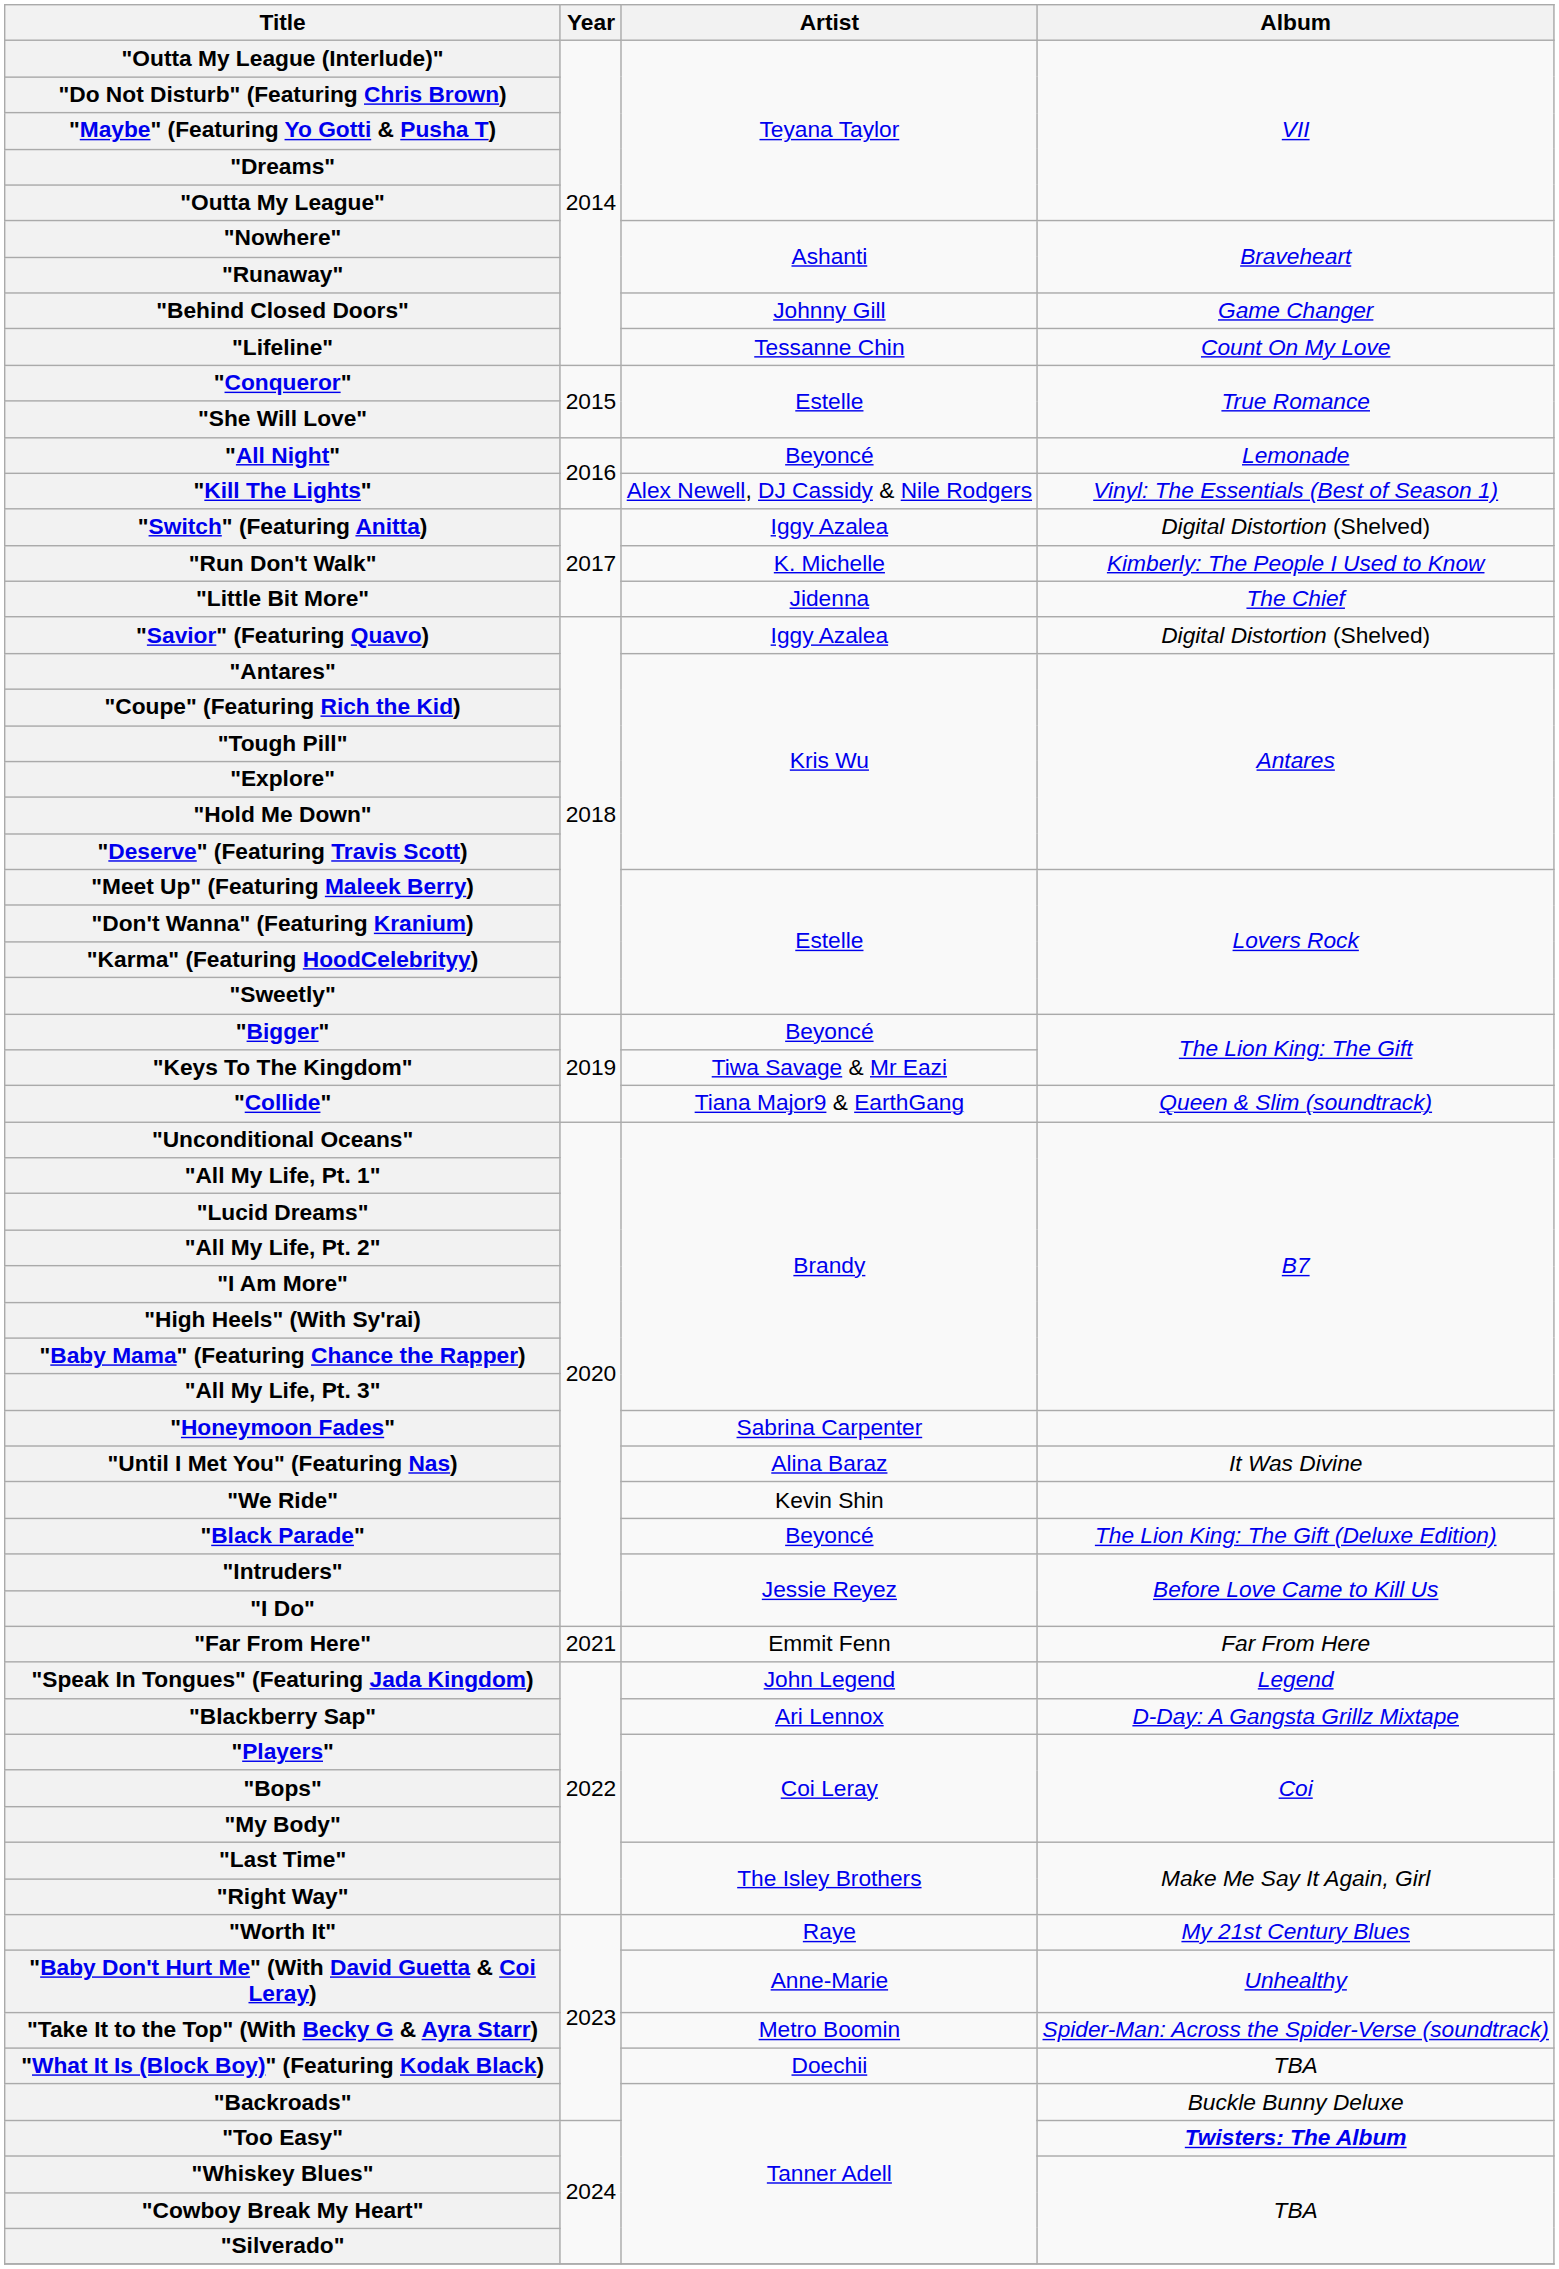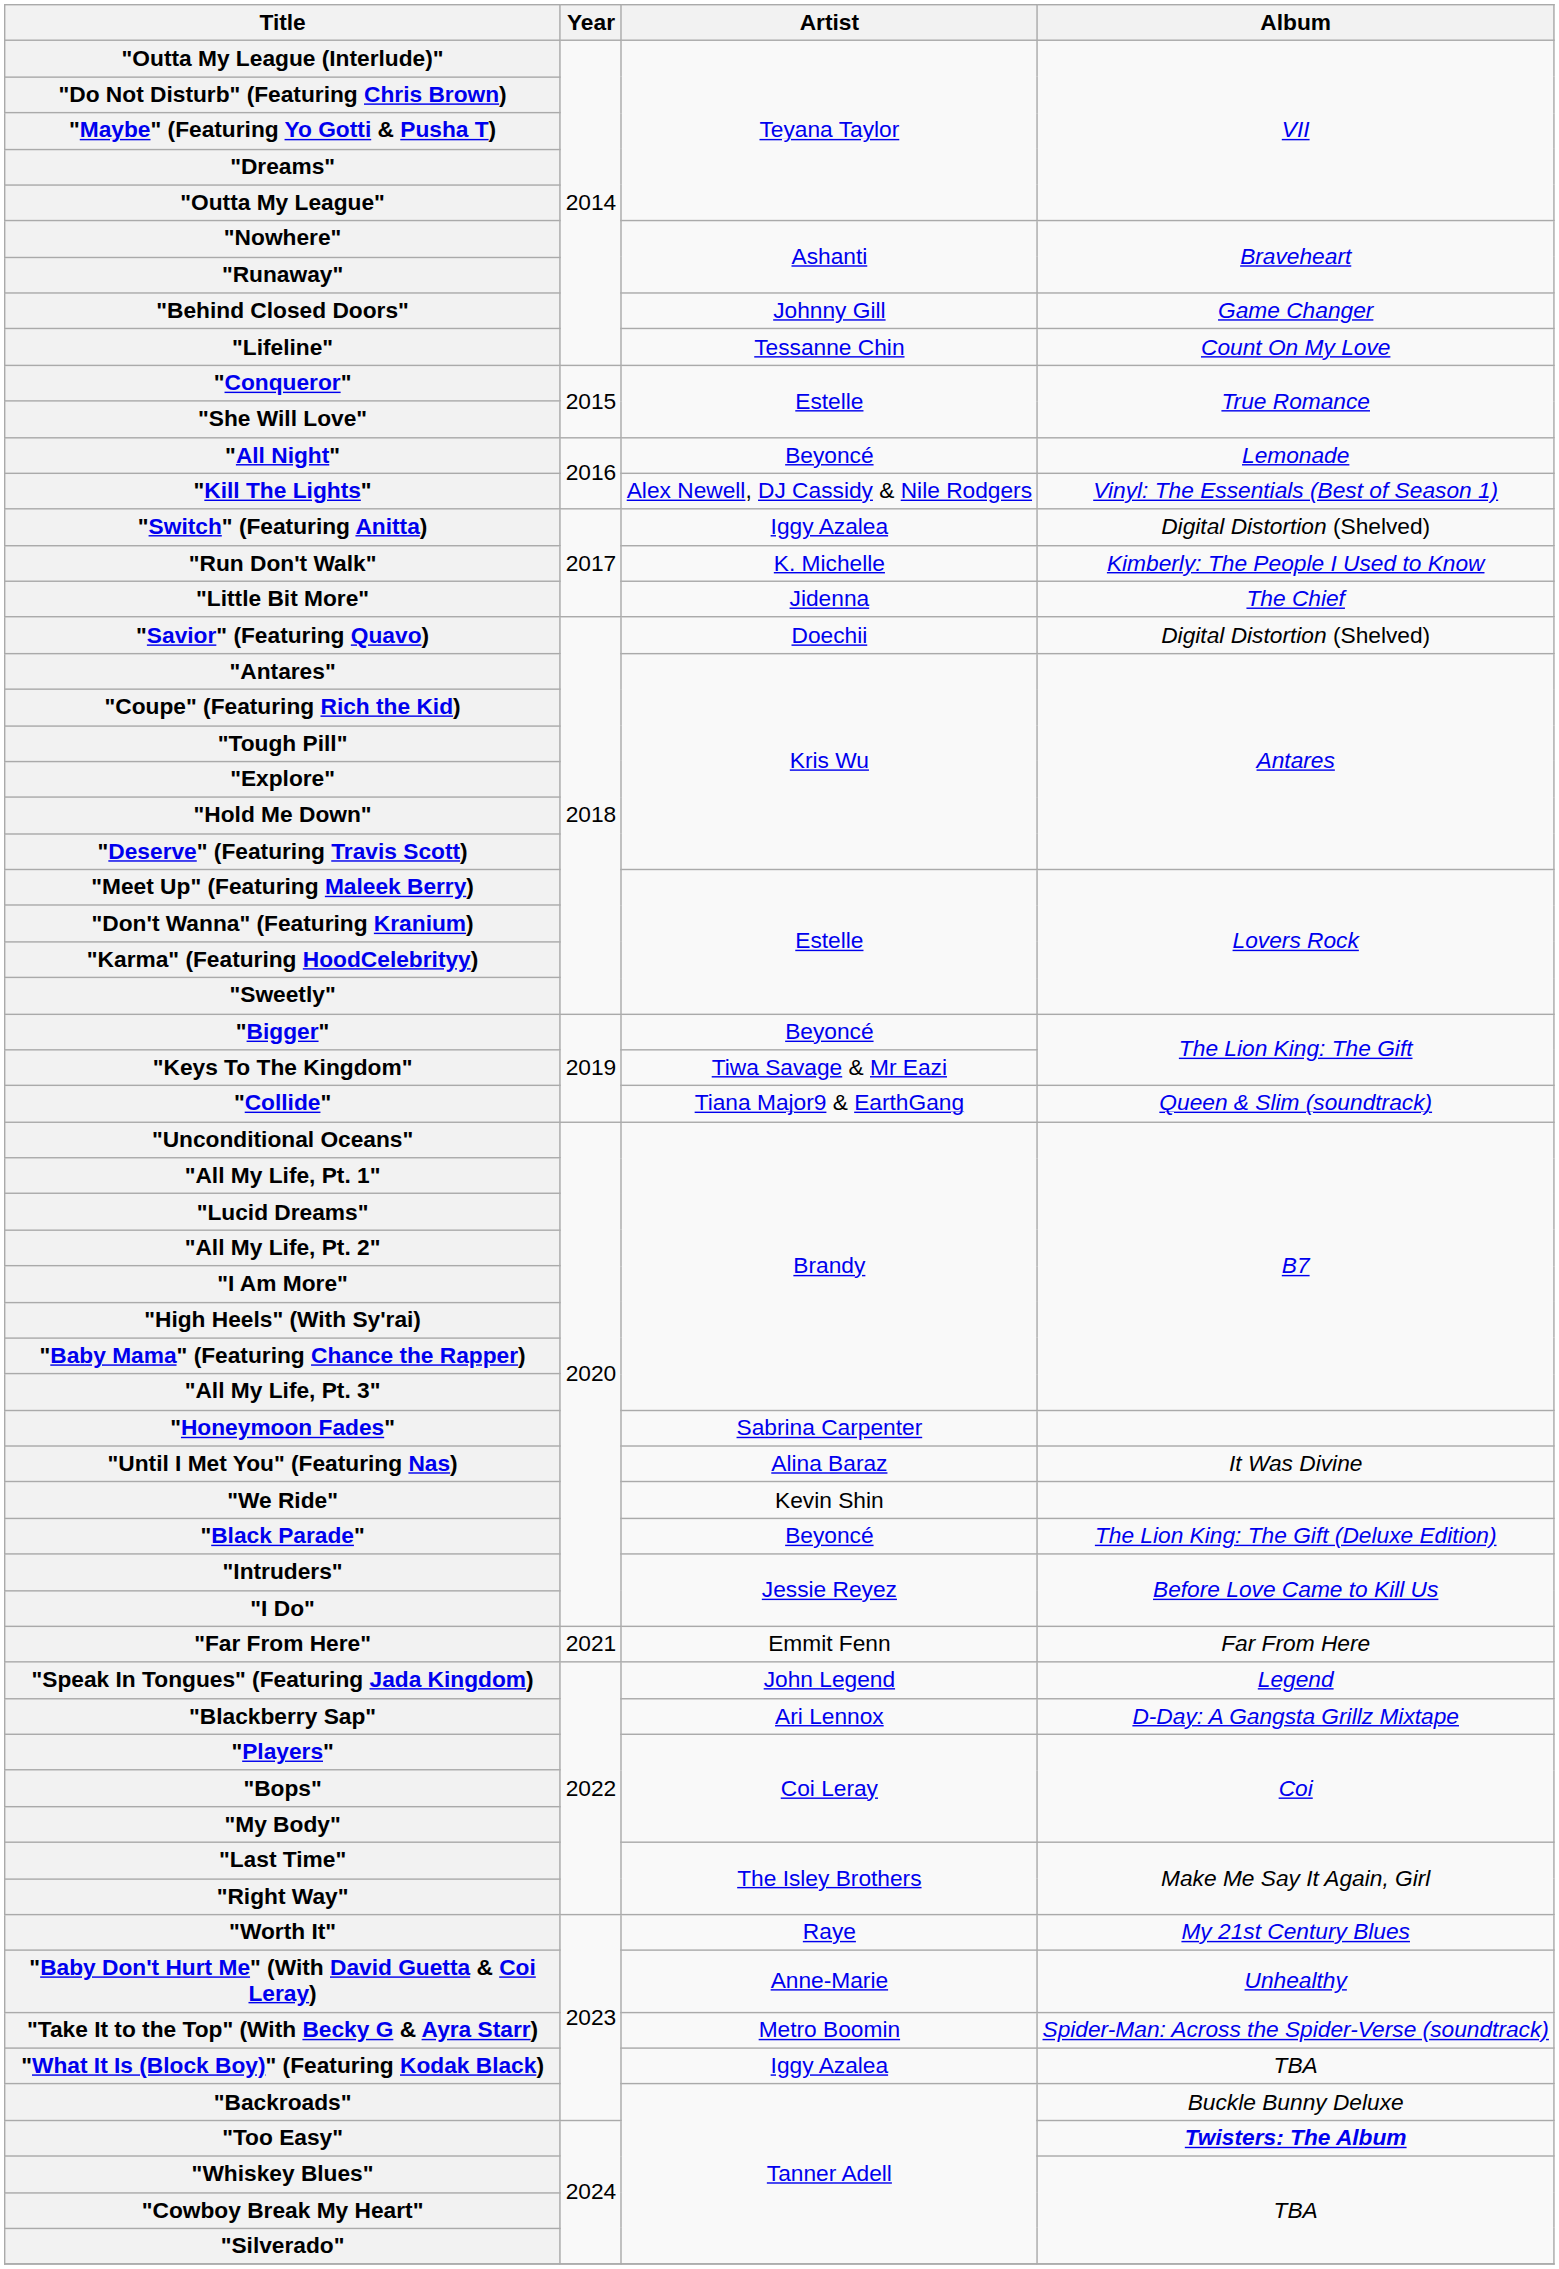 <table class="wikitable plainrowheaders" style="text-align:center;">
 <tr>
 <th scope="col" style="width:24em;">Title</th>
 <th scope="col">Year</th>
 <th scope="col">Artist</th>
 <th scope="col">Album</th>
 </tr>
 <tr>
 <th scope="row">"Outta My League (Interlude)"</th>
 <td rowspan="9">2014</td>
 <td rowspan="5"><a href='#'>Teyana Taylor</a></td>
 <td rowspan="5"><em><a href='#'>VII</a></em></td>
 </tr>
 <tr>
 <th scope="row">"Do Not Disturb" (Featuring <a href='#'>Chris Brown</a>)</th>
 </tr>
 <tr>
 <th scope="row">"<a href='#'>Maybe</a>" (Featuring <a href='#'>Yo Gotti</a> & <a href='#'>Pusha T</a>)</th>
 </tr>
 <tr>
 <th scope="row">"Dreams"</th>
 </tr>
 <tr>
 <th scope="row">"Outta My League"</th>
 </tr>
 <tr>
 <th scope="row">"Nowhere"</th>
 <td rowspan="2"><a href='#'>Ashanti</a></td>
 <td rowspan="2"><em><a href='#'>Braveheart</a></em></td>
 </tr>
 <tr>
 <th scope="row">"Runaway"</th>
 </tr>
 <tr>
 <th scope="row">"Behind Closed Doors"</th>
 <td><a href='#'>Johnny Gill</a></td>
 <td><em><a href='#'>Game Changer</a></em></td>
 </tr>
 <tr>
 <th scope="row">"Lifeline"</th>
 <td><a href='#'>Tessanne Chin</a></td>
 <td><em><a href='#'>Count On My Love</a></em></td>
 </tr>
 <tr>
 <th scope="row">"<a href='#'>Conqueror</a>"</th>
 <td rowspan="2">2015</td>
 <td rowspan="2"><a href='#'>Estelle</a></td>
 <td rowspan="2"><em><a href='#'>True Romance</a></em></td>
 </tr>
 <tr>
 <th scope="row">"She Will Love"</th>
 </tr>
 <tr>
 <th scope="row">"<a href='#'>All Night</a>"</th>
 <td rowspan="2">2016</td>
 <td><a href='#'>Beyoncé</a></td>
 <td><em><a href='#'>Lemonade</a></em></td>
 </tr>
 <tr>
 <th scope="row">"<a href='#'>Kill The Lights</a>"</th>
 <td><a href='#'>Alex Newell</a>, <a href='#'>DJ Cassidy</a> & <a href='#'>Nile Rodgers</a></td>
 <td><em><a href='#'>Vinyl: The Essentials (Best of Season 1)</a></em></td>
 </tr>
 <tr>
 <th scope="row">"<a href='#'>Switch</a>" (Featuring <a href='#'>Anitta</a>)</th>
 <td rowspan="3">2017</td>
 <td><a href='#'>Iggy Azalea</a></td>
 <td><em>Digital Distortion</em> (Shelved)</td>
 </tr>
 <tr>
 <th scope="row">"Run Don't Walk"</th>
 <td><a href='#'>K. Michelle</a></td>
 <td><em><a href='#'>Kimberly: The People I Used to Know</a></em></td>
 </tr>
 <tr>
 <th scope="row">"Little Bit More"</th>
 <td><a href='#'>Jidenna</a></td>
 <td><em><a href='#'>The Chief</a></em></td>
 </tr>
 <tr>
 <th scope="row">"<a href='#'>Savior</a>" (Featuring <a href='#'>Quavo</a>)</th>
 <td rowspan="11">2018</td>
-<td><a href='#'>Iggy Azalea</a></td>
+<td><a href='#'>Doechii</a></td>
 <td><em>Digital Distortion</em> (Shelved)</td>
 </tr>
 <tr>
 <th scope="row">"Antares"</th>
 <td rowspan="6"><a href='#'>Kris Wu</a></td>
 <td rowspan="6"><em><a href='#'>Antares</a></em></td>
 </tr>
 <tr>
 <th scope="row">"Coupe" (Featuring <a href='#'>Rich the Kid</a>)</th>
 </tr>
 <tr>
 <th scope="row">"Tough Pill"</th>
 </tr>
 <tr>
 <th scope="row">"Explore"</th>
 </tr>
 <tr>
 <th scope="row">"Hold Me Down"</th>
 </tr>
 <tr>
 <th scope="row">"<a href='#'>Deserve</a>" (Featuring <a href='#'>Travis Scott</a>)</th>
 </tr>
 <tr>
 <th scope="row">"Meet Up" (Featuring <a href='#'>Maleek Berry</a>)</th>
 <td rowspan="4"><a href='#'>Estelle</a></td>
 <td rowspan="4"><em><a href='#'>Lovers Rock</a></em></td>
 </tr>
 <tr>
 <th scope="row">"Don't Wanna" (Featuring <a href='#'>Kranium</a>)</th>
 </tr>
 <tr>
 <th scope="row">"Karma" (Featuring <a href='#'>HoodCelebrityy</a>)</th>
 </tr>
 <tr>
 <th scope="row">"Sweetly"</th>
 </tr>
 <tr>
 <th scope="row">"<a href='#'>Bigger</a>"</th>
 <td rowspan="3">2019</td>
 <td><a href='#'>Beyoncé</a></td>
 <td rowspan="2"><em><a href='#'>The Lion King: The Gift</a></em></td>
 </tr>
 <tr>
 <th scope="row">"Keys To The Kingdom"</th>
 <td><a href='#'>Tiwa Savage</a> & <a href='#'>Mr Eazi</a></td>
 </tr>
 <tr>
 <th scope="row">"<a href='#'>Collide</a>"</th>
 <td><a href='#'>Tiana Major9</a> & <a href='#'>EarthGang</a></td>
 <td><em><a href='#'>Queen & Slim (soundtrack)</a></em></td>
 </tr>
 <tr>
 <th scope="row">"Unconditional Oceans"</th>
 <td rowspan="14">2020</td>
 <td rowspan="8"><a href='#'>Brandy</a></td>
 <td rowspan="8"><em><a href='#'>B7</a></em></td>
 </tr>
 <tr>
 <th scope="row">"All My Life, Pt. 1"</th>
 </tr>
 <tr>
 <th scope="row">"Lucid Dreams"</th>
 </tr>
 <tr>
 <th scope="row">"All My Life, Pt. 2"</th>
 </tr>
 <tr>
 <th scope="row">"I Am More"</th>
 </tr>
 <tr>
 <th scope="row">"High Heels" (With Sy'rai)</th>
 </tr>
 <tr>
 <th scope="row">"<a href='#'>Baby Mama</a>" (Featuring <a href='#'>Chance the Rapper</a>)</th>
 </tr>
 <tr>
 <th scope="row">"All My Life, Pt. 3"</th>
 </tr>
 <tr>
 <th scope="row">"<a href='#'>Honeymoon Fades</a>"</th>
 <td><a href='#'>Sabrina Carpenter</a></td>
 <td></td>
 </tr>
 <tr>
 <th scope="row">"Until I Met You" (Featuring <a href='#'>Nas</a>)</th>
 <td><a href='#'>Alina Baraz</a></td>
 <td><em>It Was Divine</em></td>
 </tr>
 <tr>
 <th scope="row">"We Ride" </th>
 <td>Kevin Shin</td>
 <td></td>
 </tr>
 <tr>
 <th scope="row">"<a href='#'>Black Parade</a>"</th>
 <td><a href='#'>Beyoncé</a></td>
 <td><em><a href='#'>The Lion King: The Gift (Deluxe Edition)</a></em></td>
 </tr>
 <tr>
 <th scope="row">"Intruders"</th>
 <td rowspan="2"><a href='#'>Jessie Reyez</a></td>
 <td rowspan="2"><em><a href='#'>Before Love Came to Kill Us</a></em></td>
 </tr>
 <tr>
 <th scope="row">"I Do"</th>
 </tr>
 <tr>
 <th scope="row">"Far From Here"</th>
 <td>2021</td>
 <td>Emmit Fenn</td>
 <td><em>Far From Here</em></td>
 </tr>
 <tr>
 <th scope="row">"Speak In Tongues" (Featuring <a href='#'>Jada Kingdom</a>)</th>
 <td rowspan="7">2022</td>
 <td><a href='#'>John Legend</a></td>
 <td><em><a href='#'>Legend</a></em></td>
 </tr>
 <tr>
 <th scope="row">"Blackberry Sap"</th>
 <td><a href='#'>Ari Lennox</a></td>
 <td><em><a href='#'>D-Day: A Gangsta Grillz Mixtape</a></em></td>
 </tr>
 <tr>
 <th scope="row">"<a href='#'>Players</a>"</th>
 <td rowspan="3"><a href='#'>Coi Leray</a></td>
 <td rowspan="3"><em><a href='#'>Coi</a></em></td>
 </tr>
 <tr>
 <th scope="row">"Bops"</th>
 </tr>
 <tr>
 <th scope="row">"My Body"</th>
 </tr>
 <tr>
 <th scope="row">"Last Time"</th>
 <td rowspan="2"><a href='#'>The Isley Brothers</a></td>
 <td rowspan="2"><em>Make Me Say It Again, Girl</em></td>
 </tr>
 <tr>
 <th scope="row">"Right Way"</th>
 </tr>
 <tr>
 <th scope="row">"Worth It"</th>
 <td rowspan="5">2023</td>
 <td><a href='#'>Raye</a></td>
 <td><em><a href='#'>My 21st Century Blues</a></em></td>
 </tr>
 <tr>
 <th scope="row">"<a href='#'>Baby Don't Hurt Me</a>" (With <a href='#'>David Guetta</a> & <a href='#'>Coi Leray</a>)</th>
 <td><a href='#'>Anne-Marie</a></td>
 <td><em><a href='#'>Unhealthy</a></em></td>
 </tr>
 <tr>
 <th scope="row">"Take It to the Top" (With <a href='#'>Becky G</a> & <a href='#'>Ayra Starr</a>)</th>
 <td><a href='#'>Metro Boomin</a></td>
 <td><em><a href='#'>Spider-Man: Across the Spider-Verse (soundtrack)</a></em></td>
 </tr>
 <tr>
 <th scope="row">"<a href='#'>What It Is (Block Boy)</a>" (Featuring <a href='#'>Kodak Black</a>)</th>
-<td><a href='#'>Doechii</a></td>
+<td><a href='#'>Iggy Azalea</a></td>
 <td><em>TBA</em></td>
 </tr>
 <tr>
 <th scope="row">"Backroads"</th>
 <td rowspan="5"><a href='#'>Tanner Adell</a></td>
 <td><em>Buckle Bunny Deluxe</em></td>
 </tr>
 <tr>
 <th scope="row">"Too Easy"</th>
 <td rowspan="4">2024</td>
 <td><strong><em><a href='#'>Twisters: The Album</a></em></strong></td>
 </tr>
 <tr>
 <th scope="row">"Whiskey Blues"</th>
 <td rowspan="3"><em>TBA</em></td>
 </tr>
 <tr>
 <th scope="row">"Cowboy Break My Heart"</th>
 </tr>
 <tr>
 <th scope="row">"Silverado"</th>
 </tr>
 <tr>
 </tr>
 </table>
